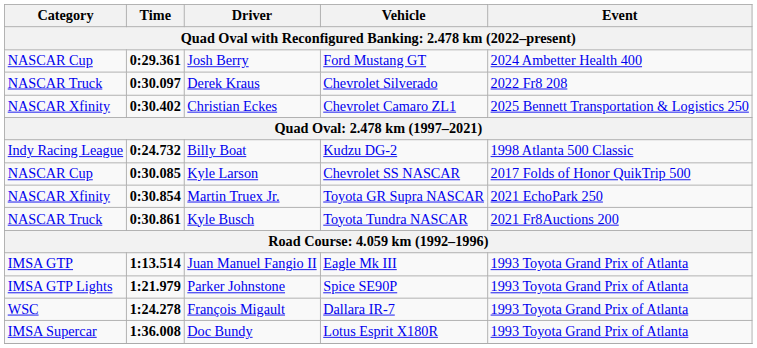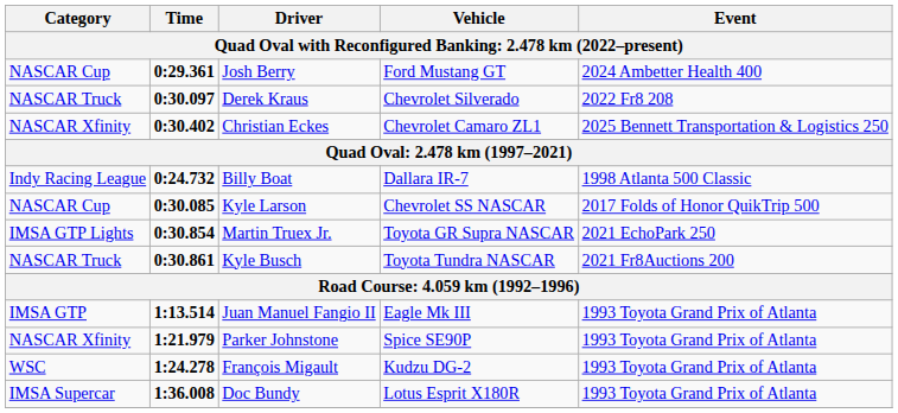 <table class="wikitable">
 <tr>
 <th>Category</th>
 <th>Time</th>
 <th>Driver</th>
 <th>Vehicle</th>
 <th>Event</th>
 </tr>
 <tr>
 <th colspan=5>Quad Oval with Reconfigured Banking: 2.478 km (2022–present)</th>
 </tr>
 <tr>
 <td><a href='#'>NASCAR Cup</a></td>
 <td><strong>0:29.361</strong></td>
 <td><a href='#'>Josh Berry</a></td>
 <td><a href='#'>Ford Mustang GT</a></td>
 <td><a href='#'>2024 Ambetter Health 400</a></td>
 </tr>
 <tr>
 <td><a href='#'>NASCAR Truck</a></td>
 <td><strong>0:30.097</strong></td>
 <td><a href='#'>Derek Kraus</a></td>
 <td><a href='#'>Chevrolet Silverado</a></td>
 <td><a href='#'>2022 Fr8 208</a></td>
 </tr>
 <tr>
 <td><a href='#'>NASCAR Xfinity</a></td>
 <td><strong>0:30.402</strong></td>
 <td><a href='#'>Christian Eckes</a></td>
 <td><a href='#'>Chevrolet Camaro ZL1</a></td>
 <td><a href='#'>2025 Bennett Transportation & Logistics 250</a></td>
 </tr>
 <tr>
 <th colspan=5>Quad Oval: 2.478 km (1997–2021)</th>
 </tr>
 <tr>
 <td><a href='#'>Indy Racing League</a></td>
 <td><strong>0:24.732</strong></td>
 <td><a href='#'>Billy Boat</a></td>
-<td><a href='#'>Kudzu DG-2</a></td>
+<td><a href='#'>Dallara IR-7</a></td>
 <td><a href='#'>1998 Atlanta 500 Classic</a></td>
 </tr>
 <tr>
 <td><a href='#'>NASCAR Cup</a></td>
 <td><strong>0:30.085</strong></td>
 <td><a href='#'>Kyle Larson</a></td>
 <td><a href='#'>Chevrolet SS NASCAR</a></td>
 <td><a href='#'>2017 Folds of Honor QuikTrip 500</a></td>
 </tr>
 <tr>
-<td><a href='#'>NASCAR Xfinity</a></td>
+<td><a href='#'>IMSA GTP Lights</a></td>
 <td><strong>0:30.854</strong></td>
 <td><a href='#'>Martin Truex Jr.</a></td>
 <td><a href='#'>Toyota GR Supra NASCAR</a></td>
 <td><a href='#'>2021 EchoPark 250</a></td>
 </tr>
 <tr>
 <td><a href='#'>NASCAR Truck</a></td>
 <td><strong>0:30.861</strong></td>
 <td><a href='#'>Kyle Busch</a></td>
 <td><a href='#'>Toyota Tundra NASCAR</a></td>
 <td><a href='#'>2021 Fr8Auctions 200</a></td>
 </tr>
 <tr>
 <th colspan=5>Road Course: 4.059 km (1992–1996)</th>
 </tr>
 <tr>
 <td><a href='#'>IMSA GTP</a></td>
 <td><strong>1:13.514</strong></td>
 <td><a href='#'>Juan Manuel Fangio II</a></td>
 <td><a href='#'>Eagle Mk III</a></td>
 <td><a href='#'>1993 Toyota Grand Prix of Atlanta</a></td>
 </tr>
 <tr>
-<td><a href='#'>IMSA GTP Lights</a></td>
+<td><a href='#'>NASCAR Xfinity</a></td>
 <td><strong>1:21.979</strong></td>
 <td><a href='#'>Parker Johnstone</a></td>
 <td><a href='#'>Spice SE90P</a></td>
 <td><a href='#'>1993 Toyota Grand Prix of Atlanta</a></td>
 </tr>
 <tr>
 <td><a href='#'>WSC</a></td>
 <td><strong>1:24.278</strong></td>
 <td><a href='#'>François Migault</a></td>
-<td><a href='#'>Dallara IR-7</a></td>
+<td><a href='#'>Kudzu DG-2</a></td>
 <td><a href='#'>1993 Toyota Grand Prix of Atlanta</a></td>
 </tr>
 <tr>
 <td><a href='#'>IMSA Supercar</a></td>
 <td><strong>1:36.008</strong></td>
 <td><a href='#'>Doc Bundy</a></td>
 <td><a href='#'>Lotus Esprit X180R</a></td>
 <td><a href='#'>1993 Toyota Grand Prix of Atlanta</a></td>
 </tr>
 <tr>
 </tr>
 </table>
